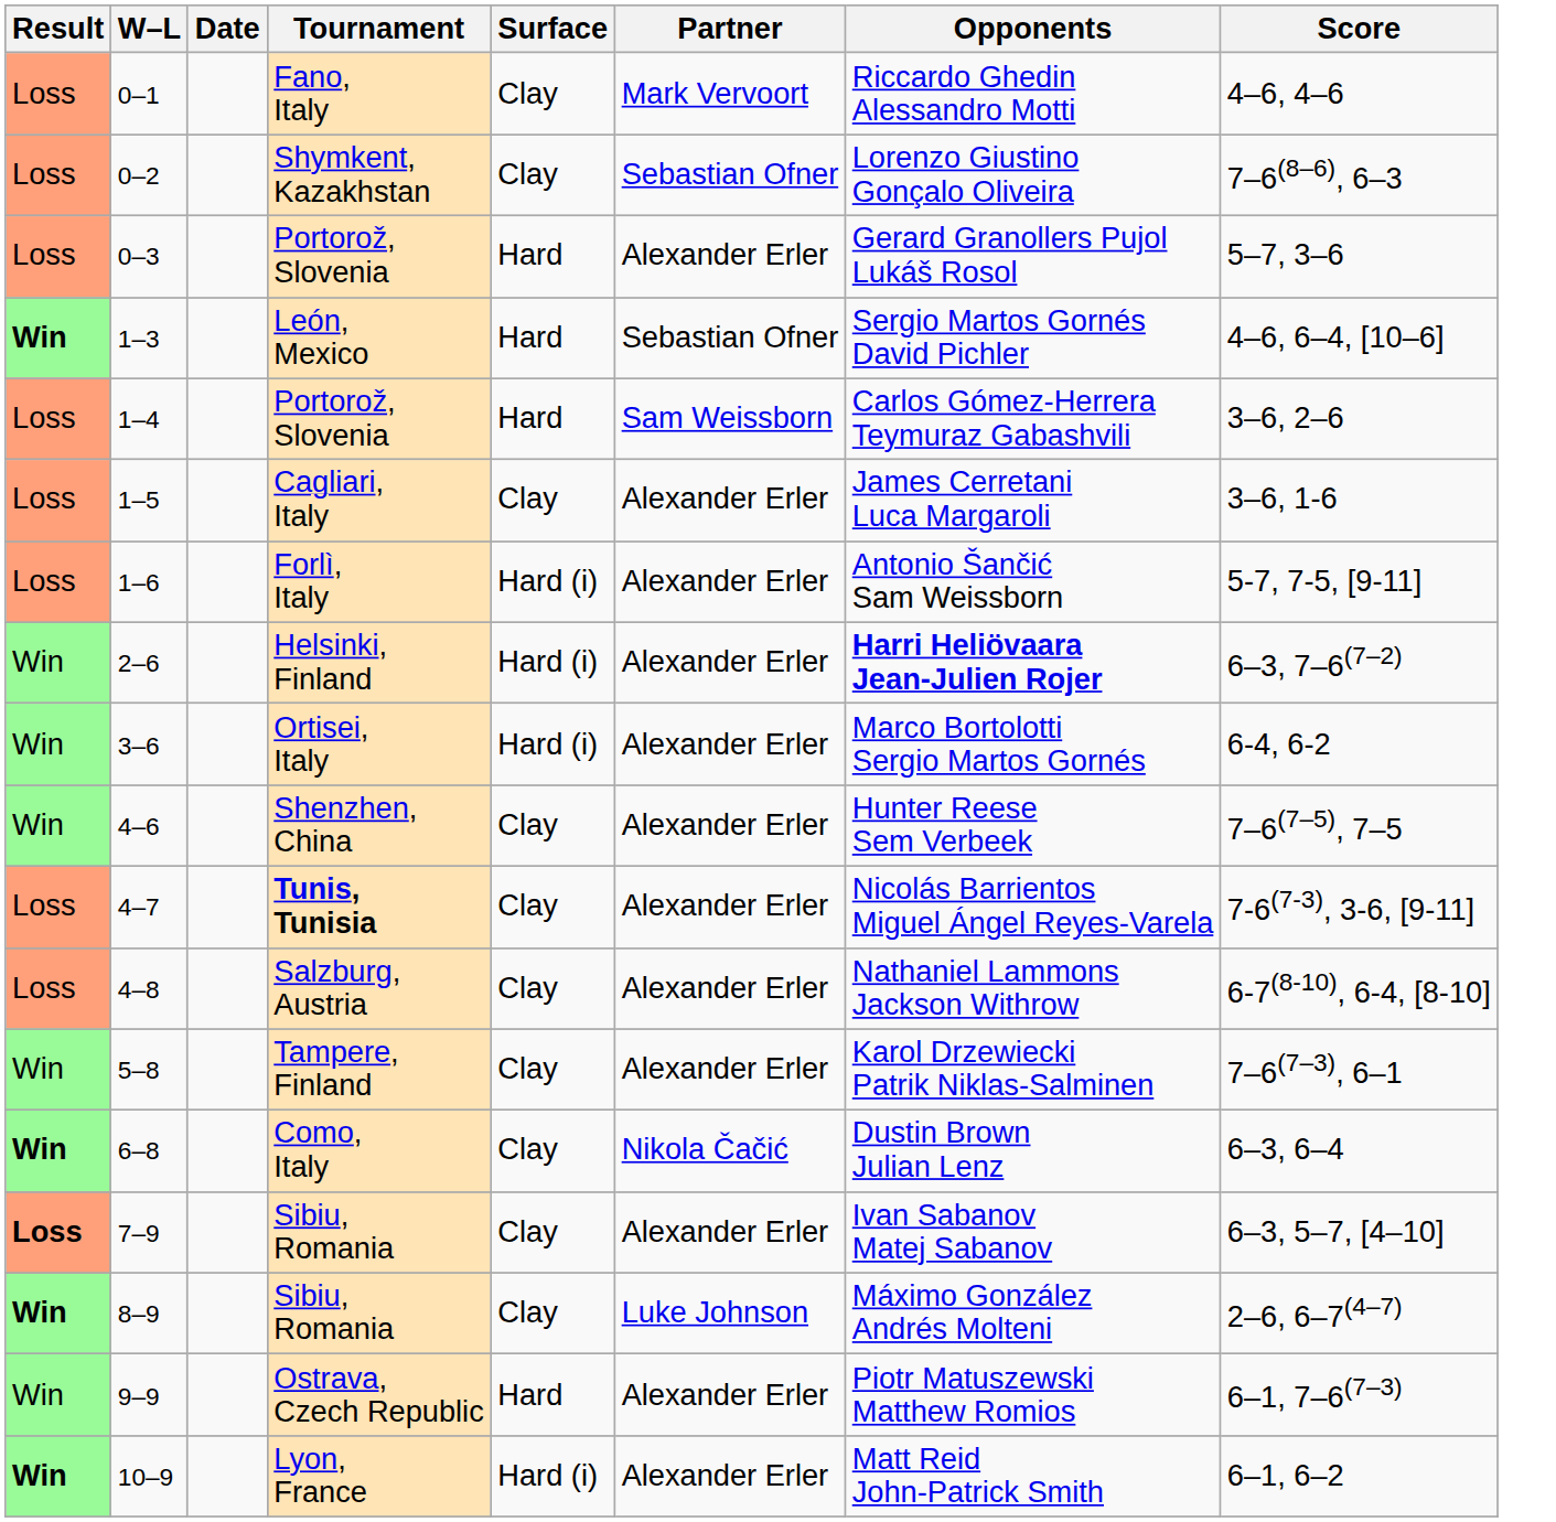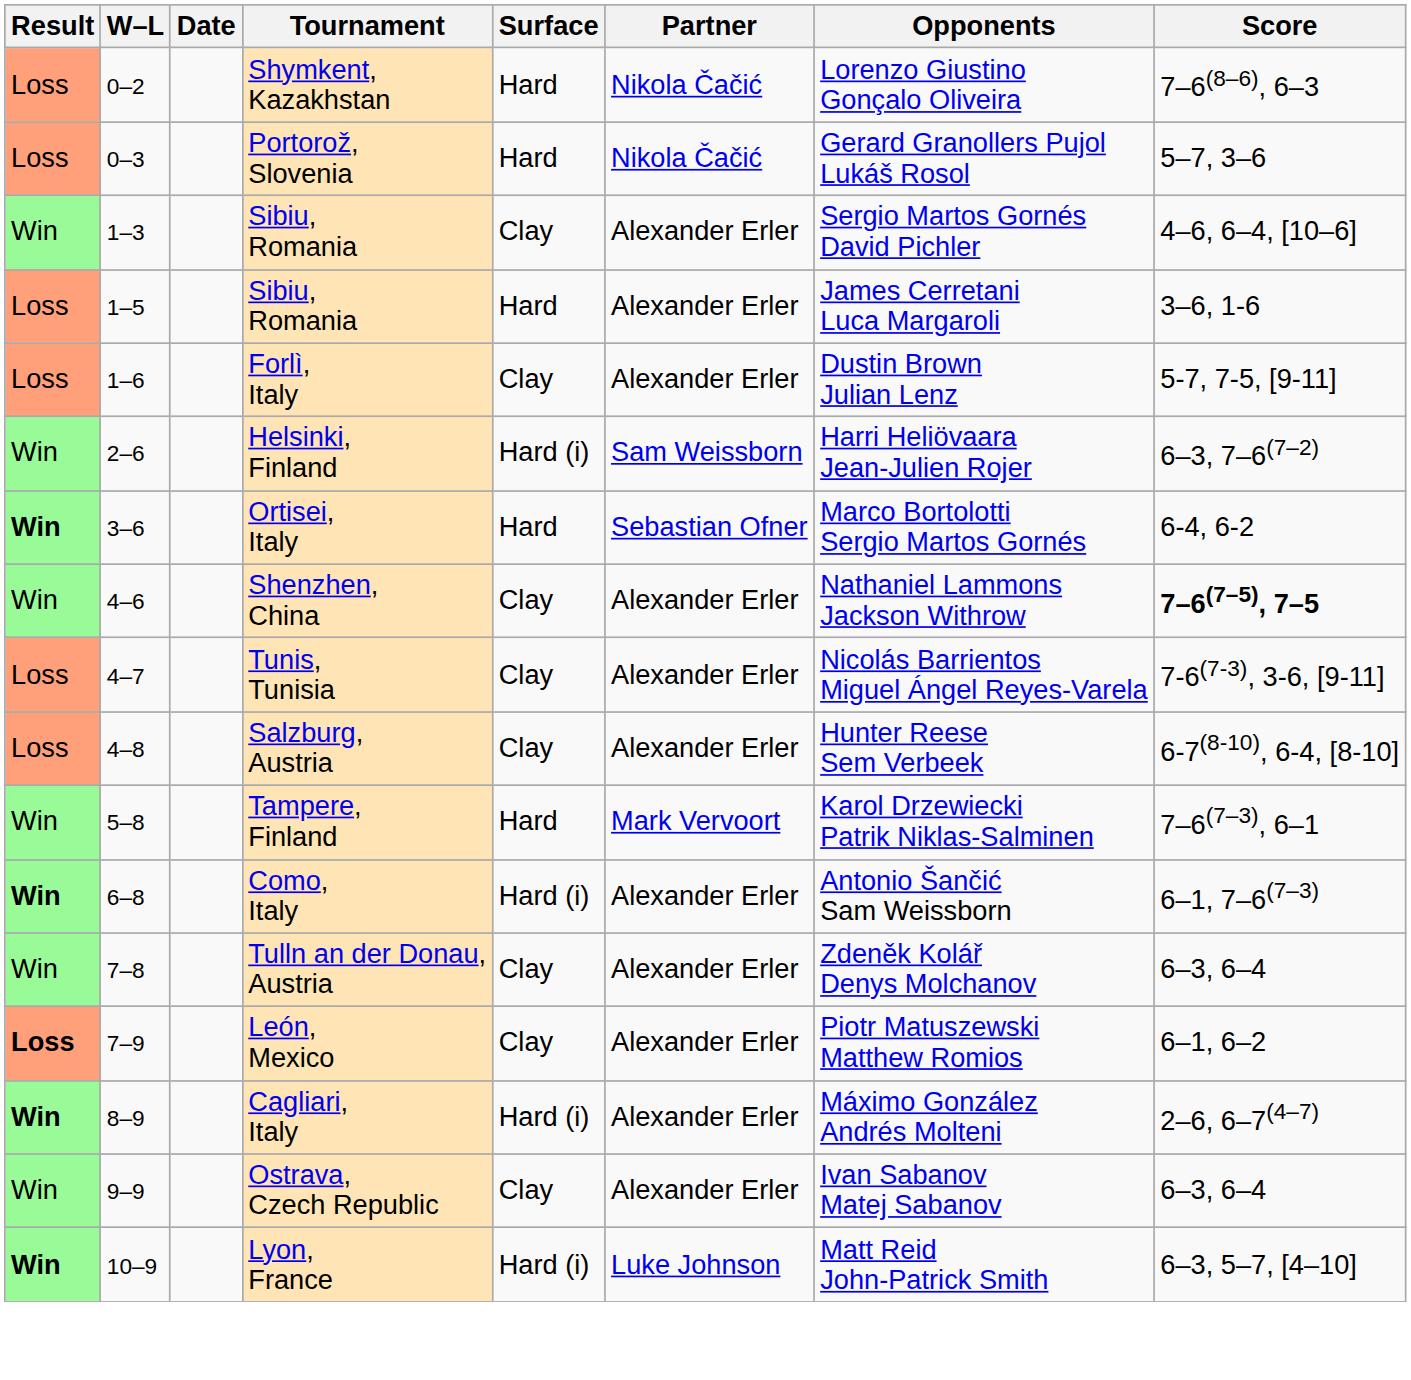 <table class="sortable wikitable nowrap">
 <tr>
 <th>Result</th>
 <th class="unsortable">W–L</th>
 <th>Date</th>
 <th>Tournament</th>
 <th>Surface</th>
 <th>Partner</th>
 <th>Opponents</th>
 <th class="unsortable">Score</th>
 </tr>
 <tr>
 <td bgcolor=FFA07A>Loss</td>
-<td><small>0–1</small></td>
-<td><a href='#'></a></td>
-<td style="background:moccasin;"><a href='#'>Fano</a>, <br> Italy</td>
-<td>Clay</td>
-<td> <a href='#'>Mark Vervoort</a></td>
-<td> <a href='#'>Riccardo Ghedin</a><br> <a href='#'>Alessandro Motti</a></td>
-<td>4–6, 4–6</td>
-</tr>
-<tr>
-<td bgcolor=FFA07A>Loss</td>
 <td><small>0–2</small></td>
 <td><a href='#'></a></td>
 <td style="background:moccasin;"><a href='#'>Shymkent</a>, <br> Kazakhstan</td>
-<td>Clay</td>
-<td> <a href='#'>Sebastian Ofner</a></td>
+<td>Hard</td>
+<td> <a href='#'>Nikola Čačić</a></td>
 <td> <a href='#'>Lorenzo Giustino</a><br> <a href='#'>Gonçalo Oliveira</a></td>
 <td>7–6<sup>(8–6)</sup>, 6–3</td>
 </tr>
 <tr>
 <td bgcolor=FFA07A>Loss</td>
 <td><small>0–3</small></td>
 <td><a href='#'></a></td>
 <td style="background:moccasin;"><a href='#'>Portorož</a>, <br> Slovenia</td>
 <td>Hard</td>
-<td> Alexander Erler</td>
+<td> <a href='#'>Nikola Čačić</a></td>
 <td> <a href='#'>Gerard Granollers Pujol</a><br> <a href='#'>Lukáš Rosol</a></td>
 <td>5–7, 3–6</td>
 </tr>
 <tr>
-<td bgcolor=98FB98><strong>Win</strong></td>
+<td bgcolor=98FB98>Win</td>
 <td><small>1–3</small></td>
 <td><a href='#'></a></td>
-<td style="background:moccasin;"><a href='#'>León</a>, <br> Mexico</td>
-<td>Hard</td>
-<td> Sebastian Ofner</td>
+<td style="background:moccasin;"><a href='#'>Sibiu</a>, <br> Romania</td>
+<td>Clay</td>
+<td> Alexander Erler</td>
 <td> <a href='#'>Sergio Martos Gornés</a><br> <a href='#'>David Pichler</a></td>
 <td>4–6, 6–4, [10–6]</td>
 </tr>
 <tr>
 <td bgcolor=FFA07A>Loss</td>
-<td><small>1–4</small></td>
-<td><a href='#'></a></td>
-<td style="background:moccasin;"><a href='#'>Portorož</a>, <br> Slovenia</td>
-<td>Hard</td>
-<td> <a href='#'>Sam Weissborn</a></td>
-<td> <a href='#'>Carlos Gómez-Herrera</a><br> <a href='#'>Teymuraz Gabashvili</a></td>
-<td>3–6, 2–6</td>
-</tr>
-<tr>
-<td bgcolor=FFA07A>Loss</td>
 <td><small>1–5</small></td>
 <td><a href='#'></a></td>
-<td style="background:moccasin;"><a href='#'>Cagliari</a>, <br> Italy</td>
-<td>Clay</td>
+<td style="background:moccasin;"><a href='#'>Sibiu</a>, <br> Romania</td>
+<td>Hard</td>
 <td> Alexander Erler</td>
 <td> <a href='#'>James Cerretani</a><br> <a href='#'>Luca Margaroli</a></td>
 <td>3–6, 1-6</td>
 </tr>
 <tr>
 <td bgcolor=FFA07A>Loss</td>
 <td><small>1–6</small></td>
 <td><a href='#'></a></td>
 <td style="background:moccasin;"><a href='#'>Forlì</a>, <br> Italy</td>
-<td>Hard (i)</td>
+<td>Clay</td>
 <td> Alexander Erler</td>
-<td> <a href='#'>Antonio Šančić</a><br> Sam Weissborn</td>
+<td> <a href='#'>Dustin Brown</a><br> <a href='#'>Julian Lenz</a></td>
 <td>5-7, 7-5, [9-11]</td>
 </tr>
 <tr>
 <td bgcolor=98FB98>Win</td>
 <td><small>2–6</small></td>
 <td><a href='#'></a></td>
 <td style="background:moccasin;"><a href='#'>Helsinki</a>, <br> Finland</td>
 <td>Hard (i)</td>
-<td> Alexander Erler</td>
-<td><strong> <a href='#'>Harri Heliövaara</a><br> <a href='#'>Jean-Julien Rojer</a></strong></td>
+<td> <a href='#'>Sam Weissborn</a></td>
+<td> <a href='#'>Harri Heliövaara</a><br> <a href='#'>Jean-Julien Rojer</a></td>
 <td>6–3, 7–6<sup>(7–2)</sup></td>
 </tr>
 <tr>
-<td bgcolor=98FB98>Win</td>
+<td bgcolor=98FB98><strong>Win</strong></td>
 <td><small>3–6</small></td>
 <td><a href='#'></a></td>
 <td style="background:moccasin;"><a href='#'>Ortisei</a>, <br> Italy</td>
-<td>Hard (i)</td>
-<td> Alexander Erler</td>
+<td>Hard</td>
+<td> <a href='#'>Sebastian Ofner</a></td>
 <td> <a href='#'>Marco Bortolotti</a><br> <a href='#'>Sergio Martos Gornés</a></td>
 <td>6-4, 6-2</td>
 </tr>
 <tr>
 <td bgcolor=98FB98>Win</td>
 <td><small>4–6</small></td>
 <td><a href='#'></a></td>
 <td style="background:moccasin;"><a href='#'>Shenzhen</a>, <br> China</td>
 <td>Clay</td>
 <td> Alexander Erler</td>
-<td> <a href='#'>Hunter Reese</a><br> <a href='#'>Sem Verbeek</a></td>
-<td>7–6<sup>(7–5)</sup>, 7–5</td>
+<td> <a href='#'>Nathaniel Lammons</a><br> <a href='#'>Jackson Withrow</a></td>
+<td><strong>7–6<sup>(7–5)</sup>, 7–5</strong></td>
 </tr>
 <tr>
 <td bgcolor=FFA07A>Loss</td>
 <td><small>4–7</small></td>
 <td><a href='#'></a></td>
-<td style="background:moccasin;"><strong><a href='#'>Tunis</a>, <br> Tunisia</strong></td>
+<td style="background:moccasin;"><a href='#'>Tunis</a>, <br> Tunisia</td>
 <td>Clay</td>
 <td> Alexander Erler</td>
 <td> <a href='#'>Nicolás Barrientos</a><br> <a href='#'>Miguel Ángel Reyes-Varela</a></td>
 <td>7-6<sup>(7-3)</sup>, 3-6, [9-11]</td>
 </tr>
 <tr>
 <td bgcolor=FFA07A>Loss</td>
 <td><small>4–8</small></td>
 <td><a href='#'></a></td>
 <td style="background:moccasin;"><a href='#'>Salzburg</a>, <br> Austria</td>
 <td>Clay</td>
 <td> Alexander Erler</td>
-<td> <a href='#'>Nathaniel Lammons</a><br> <a href='#'>Jackson Withrow</a></td>
+<td> <a href='#'>Hunter Reese</a><br> <a href='#'>Sem Verbeek</a></td>
 <td>6-7<sup>(8-10)</sup>, 6-4, [8-10]</td>
 </tr>
 <tr>
 <td bgcolor=98FB98>Win</td>
 <td><small>5–8</small></td>
 <td><a href='#'></a></td>
 <td style="background:moccasin;"><a href='#'>Tampere</a>, <br> Finland</td>
-<td>Clay</td>
-<td> Alexander Erler</td>
+<td>Hard</td>
+<td> <a href='#'>Mark Vervoort</a></td>
 <td> <a href='#'>Karol Drzewiecki</a><br> <a href='#'>Patrik Niklas-Salminen</a></td>
 <td>7–6<sup>(7–3)</sup>, 6–1</td>
 </tr>
 <tr>
 <td bgcolor=98FB98><strong>Win</strong></td>
 <td><small>6–8</small></td>
 <td><a href='#'></a></td>
 <td style="background:moccasin;"><a href='#'>Como</a>, <br> Italy</td>
+<td>Hard (i)</td>
+<td> Alexander Erler</td>
+<td> <a href='#'>Antonio Šančić</a><br> Sam Weissborn</td>
+<td>6–1, 7–6<sup>(7–3)</sup></td>
+</tr>
+<tr>
+<td bgcolor=98FB98>Win</td>
+<td><small>7–8</small></td>
+<td><a href='#'></a></td>
+<td style="background:moccasin;"><a href='#'>Tulln an der Donau</a>, <br> Austria</td>
 <td>Clay</td>
-<td> <a href='#'>Nikola Čačić</a></td>
-<td> <a href='#'>Dustin Brown</a><br> <a href='#'>Julian Lenz</a></td>
+<td> Alexander Erler</td>
+<td> <a href='#'>Zdeněk Kolář</a><br> <a href='#'>Denys Molchanov</a></td>
 <td>6–3, 6–4</td>
 </tr>
 <tr>
 <td bgcolor=FFA07A><strong>Loss</strong></td>
 <td><small>7–9</small></td>
 <td><a href='#'></a></td>
-<td style="background:moccasin;"><a href='#'>Sibiu</a>, <br> Romania</td>
+<td style="background:moccasin;"><a href='#'>León</a>, <br> Mexico</td>
 <td>Clay</td>
 <td> Alexander Erler</td>
-<td> <a href='#'>Ivan Sabanov</a><br> <a href='#'>Matej Sabanov</a></td>
-<td>6–3, 5–7, [4–10]</td>
+<td> <a href='#'>Piotr Matuszewski</a><br> <a href='#'>Matthew Romios</a></td>
+<td>6–1, 6–2</td>
 </tr>
 <tr>
 <td bgcolor=98FB98><strong>Win</strong></td>
 <td><small>8–9</small></td>
 <td><a href='#'></a></td>
-<td style="background:moccasin;"><a href='#'>Sibiu</a>, <br> Romania</td>
-<td>Clay</td>
-<td> <a href='#'>Luke Johnson</a></td>
+<td style="background:moccasin;"><a href='#'>Cagliari</a>, <br> Italy</td>
+<td>Hard (i)</td>
+<td> Alexander Erler</td>
 <td> <a href='#'>Máximo González</a><br> <a href='#'>Andrés Molteni</a></td>
 <td>2–6, 6–7<sup>(4–7)</sup></td>
 </tr>
 <tr>
 <td bgcolor=98FB98>Win</td>
 <td><small>9–9</small></td>
 <td><a href='#'></a></td>
 <td style="background:moccasin;"><a href='#'>Ostrava</a>, <br> Czech Republic</td>
-<td>Hard</td>
+<td>Clay</td>
 <td> Alexander Erler</td>
-<td> <a href='#'>Piotr Matuszewski</a><br> <a href='#'>Matthew Romios</a></td>
-<td>6–1, 7–6<sup>(7–3)</sup></td>
+<td> <a href='#'>Ivan Sabanov</a><br> <a href='#'>Matej Sabanov</a></td>
+<td>6–3, 6–4</td>
 </tr>
 <tr>
 <td bgcolor=98FB98><strong>Win</strong></td>
 <td><small>10–9</small></td>
 <td><a href='#'></a></td>
 <td style="background:moccasin;"><a href='#'>Lyon</a>, <br> France</td>
 <td>Hard (i)</td>
-<td> Alexander Erler</td>
+<td> <a href='#'>Luke Johnson</a></td>
 <td> <a href='#'>Matt Reid</a><br> <a href='#'>John-Patrick Smith</a></td>
-<td>6–1, 6–2</td>
+<td>6–3, 5–7, [4–10]</td>
 </tr>
 </table>
